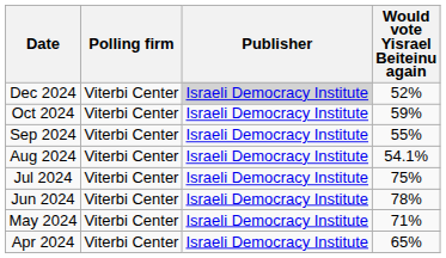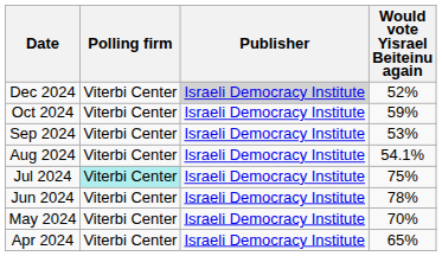 <table class="wikitable sortable" style="text-align:center; font-size:90%; line-height:13px">
 <tr>
 <th>Date</th>
 <th>Polling firm</th>
 <th>Publisher</th>
 <th>Would<br>vote<br>Yisrael<br>Beiteinu<br>again</th>
 </tr>
 <tr>
 <td data-sort-value=2024-12>Dec 2024</td>
 <td>Viterbi Center</td>
 <td style="background: lightgrey;"><a href='#'>Israeli Democracy Institute</a></td>
 <td>52%</td>
 </tr>
 <tr>
 <td data-sort-value=2024-10>Oct 2024</td>
 <td>Viterbi Center</td>
 <td><a href='#'>Israeli Democracy Institute</a></td>
 <td>59%</td>
 </tr>
 <tr>
 <td data-sort-value=2024-09>Sep 2024</td>
 <td>Viterbi Center</td>
 <td><a href='#'>Israeli Democracy Institute</a></td>
-<td>55%</td>
+<td>53%</td>
 </tr>
 <tr>
 <td data-sort-value=2024-08>Aug 2024</td>
 <td>Viterbi Center</td>
 <td><a href='#'>Israeli Democracy Institute</a></td>
 <td>54.1%</td>
 </tr>
 <tr>
 <td data-sort-value=2024-07>Jul 2024</td>
-<td>Viterbi Center</td>
+<td style="background: paleturquoise;">Viterbi Center</td>
 <td><a href='#'>Israeli Democracy Institute</a></td>
 <td>75%</td>
 </tr>
 <tr>
 <td data-sort-value=2024-06>Jun 2024</td>
 <td>Viterbi Center</td>
 <td><a href='#'>Israeli Democracy Institute</a></td>
 <td>78%</td>
 </tr>
 <tr>
 <td data-sort-value=2024-05>May 2024</td>
 <td>Viterbi Center</td>
 <td><a href='#'>Israeli Democracy Institute</a></td>
-<td>71%</td>
+<td>70%</td>
 </tr>
 <tr>
 <td data-sort-value=2024-04>Apr 2024</td>
 <td>Viterbi Center</td>
 <td><a href='#'>Israeli Democracy Institute</a></td>
 <td>65%</td>
 </tr>
 </table>
